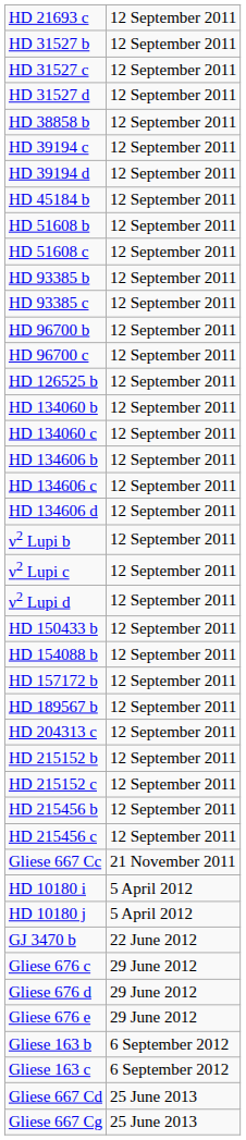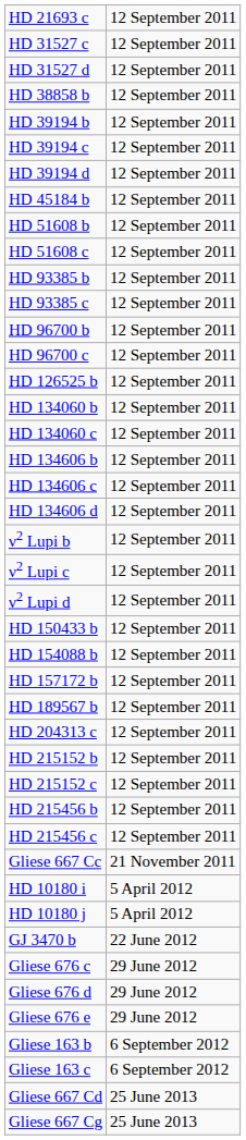 <table class="wikitable">
 <tr>
 <td><a href='#'>HD 21693 c</a></td>
-<td>12 September 2011</td>
-</tr>
-<tr>
-<td><a href='#'>HD 31527 b</a></td>
 <td>12 September 2011</td>
 </tr>
 <tr>
 <td><a href='#'>HD 31527 c</a></td>
 <td>12 September 2011</td>
 </tr>
 <tr>
 <td><a href='#'>HD 31527 d</a></td>
 <td>12 September 2011</td>
 </tr>
 <tr>
 <td><a href='#'>HD 38858 b</a></td>
+<td>12 September 2011</td>
+</tr>
+<tr>
+<td><a href='#'>HD 39194 b</a></td>
 <td>12 September 2011</td>
 </tr>
 <tr>
 <td><a href='#'>HD 39194 c</a></td>
 <td>12 September 2011</td>
 </tr>
 <tr>
 <td><a href='#'>HD 39194 d</a></td>
 <td>12 September 2011</td>
 </tr>
 <tr>
 <td><a href='#'>HD 45184 b</a></td>
 <td>12 September 2011</td>
 </tr>
 <tr>
 <td><a href='#'>HD 51608 b</a></td>
 <td>12 September 2011</td>
 </tr>
 <tr>
 <td><a href='#'>HD 51608 c</a></td>
 <td>12 September 2011</td>
 </tr>
 <tr>
 <td><a href='#'>HD 93385 b</a></td>
 <td>12 September 2011</td>
 </tr>
 <tr>
 <td><a href='#'>HD 93385 c</a></td>
 <td>12 September 2011</td>
 </tr>
 <tr>
 <td><a href='#'>HD 96700 b</a></td>
 <td>12 September 2011</td>
 </tr>
 <tr>
 <td><a href='#'>HD 96700 c</a></td>
 <td>12 September 2011</td>
 </tr>
 <tr>
 <td><a href='#'>HD 126525 b</a></td>
 <td>12 September 2011</td>
 </tr>
 <tr>
 <td><a href='#'>HD 134060 b</a></td>
 <td>12 September 2011</td>
 </tr>
 <tr>
 <td><a href='#'>HD 134060 c</a></td>
 <td>12 September 2011</td>
 </tr>
 <tr>
 <td><a href='#'>HD 134606 b</a></td>
 <td>12 September 2011</td>
 </tr>
 <tr>
 <td><a href='#'>HD 134606 c</a></td>
 <td>12 September 2011</td>
 </tr>
 <tr>
 <td><a href='#'>HD 134606 d</a></td>
 <td>12 September 2011</td>
 </tr>
 <tr>
 <td><a href='#'>ν<sup>2</sup> Lupi b</a></td>
 <td>12 September 2011</td>
 </tr>
 <tr>
 <td><a href='#'>ν<sup>2</sup> Lupi c</a></td>
 <td>12 September 2011</td>
 </tr>
 <tr>
 <td><a href='#'>ν<sup>2</sup> Lupi d</a></td>
 <td>12 September 2011</td>
 </tr>
 <tr>
 <td><a href='#'>HD 150433 b</a></td>
 <td>12 September 2011</td>
 </tr>
 <tr>
 <td><a href='#'>HD 154088 b</a></td>
 <td>12 September 2011</td>
 </tr>
 <tr>
 <td><a href='#'>HD 157172 b</a></td>
 <td>12 September 2011</td>
 </tr>
 <tr>
 <td><a href='#'>HD 189567 b</a></td>
 <td>12 September 2011</td>
 </tr>
 <tr>
 <td><a href='#'>HD 204313 c</a></td>
 <td>12 September 2011</td>
 </tr>
 <tr>
 <td><a href='#'>HD 215152 b</a></td>
 <td>12 September 2011</td>
 </tr>
 <tr>
 <td><a href='#'>HD 215152 c</a></td>
 <td>12 September 2011</td>
 </tr>
 <tr>
 <td><a href='#'>HD 215456 b</a></td>
 <td>12 September 2011</td>
 </tr>
 <tr>
 <td><a href='#'>HD 215456 c</a></td>
 <td>12 September 2011</td>
 </tr>
 <tr>
 <td><a href='#'>Gliese 667 Cc</a></td>
 <td>21 November 2011</td>
 </tr>
 <tr>
 <td><a href='#'>HD 10180 i</a></td>
 <td>5 April 2012</td>
 </tr>
 <tr>
 <td><a href='#'>HD 10180 j</a></td>
 <td>5 April 2012</td>
 </tr>
 <tr>
 <td><a href='#'>GJ 3470 b</a></td>
 <td>22 June 2012</td>
 </tr>
 <tr>
 <td><a href='#'>Gliese 676 c</a></td>
 <td>29 June 2012</td>
 </tr>
 <tr>
 <td><a href='#'>Gliese 676 d</a></td>
 <td>29 June 2012</td>
 </tr>
 <tr>
 <td><a href='#'>Gliese 676 e</a></td>
 <td>29 June 2012</td>
 </tr>
 <tr>
 <td><a href='#'>Gliese 163 b</a></td>
 <td>6 September 2012</td>
 </tr>
 <tr>
 <td><a href='#'>Gliese 163 c</a></td>
 <td>6 September 2012</td>
 </tr>
 <tr>
 <td><a href='#'>Gliese 667 Cd</a></td>
 <td>25 June 2013</td>
 </tr>
 <tr>
 <td><a href='#'>Gliese 667 Cg</a></td>
 <td>25 June 2013</td>
 </tr>
 </table>
